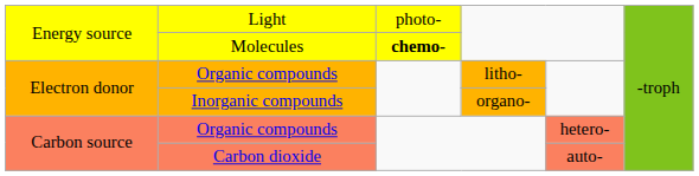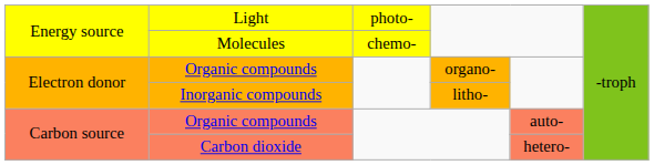 <table class="wikitable float-right" style="text-align:center" width="50%">
 <tr>
 <td rowspan=2 bgcolor="#FFFF00">Energy source</td>
 <td bgcolor="#FFFF00">Light</td>
 <td bgcolor="#FFFF00">photo-</td>
 <td rowspan=2 colspan=2> </td>
 <td rowspan=6 bgcolor="#7FC31C">-troph</td>
 </tr>
 <tr>
 <td bgcolor="#FFFF00">Molecules</td>
-<td bgcolor="#FFFF00"><strong>chemo-</strong></td>
+<td bgcolor="#FFFF00">chemo-</td>
 </tr>
 <tr>
 <td rowspan=2 bgcolor="#FFB300">Electron donor</td>
 <td bgcolor="#FFB300"><a href='#'>Organic compounds</a></td>
 <td rowspan=2> </td>
-<td bgcolor="#FFB300">litho-</td>
+<td bgcolor="#FFB300">organo-</td>
 <td rowspan=2> </td>
 </tr>
 <tr>
 <td bgcolor="#FFB300"><a href='#'>Inorganic compounds</a></td>
-<td bgcolor="#FFB300">organo-</td>
+<td bgcolor="#FFB300">litho-</td>
 </tr>
 <tr>
 <td rowspan=2 bgcolor="#FB805F">Carbon source</td>
 <td bgcolor="#FB805F"><a href='#'>Organic compounds</a></td>
 <td rowspan=2 colspan=2> </td>
-<td bgcolor="#FB805F">hetero-</td>
+<td bgcolor="#FB805F">auto-</td>
 </tr>
 <tr>
 <td bgcolor="#FB805F"><a href='#'>Carbon dioxide</a></td>
-<td bgcolor="#FB805F">auto-</td>
+<td bgcolor="#FB805F">hetero-</td>
 </tr>
 </table>
